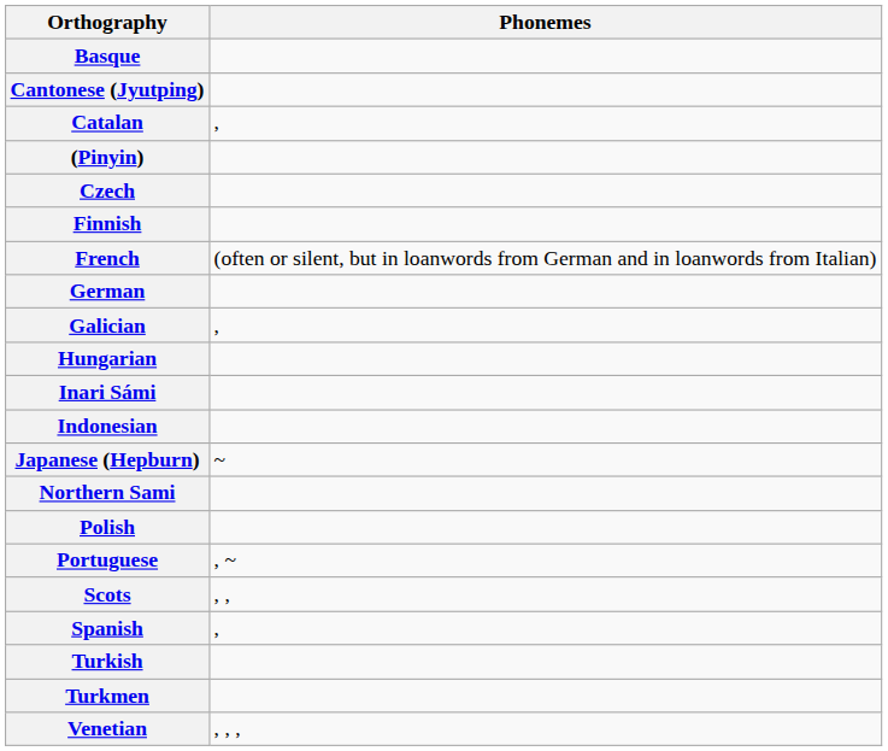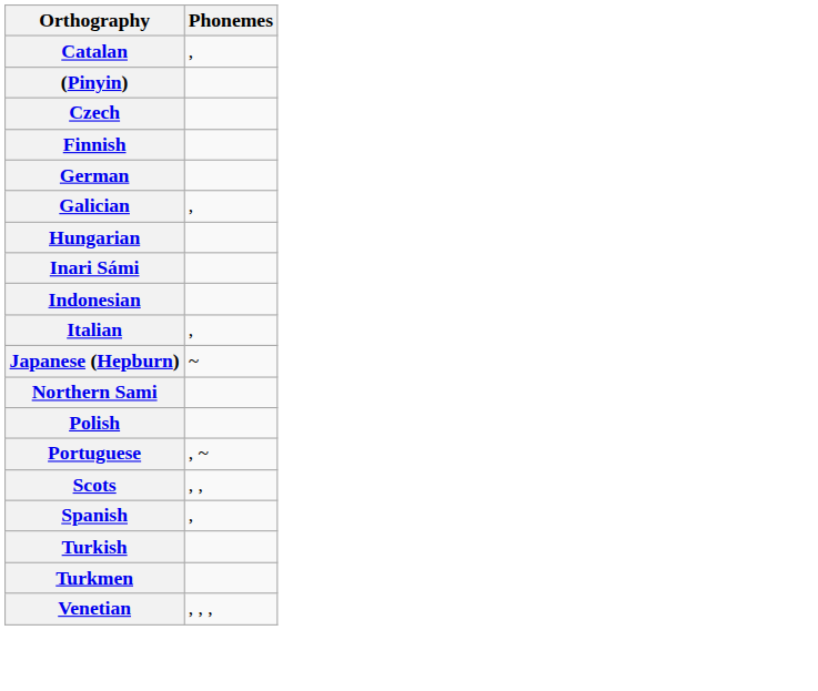 <table class="wikitable mw-collapsible">
 <tr>
 <th>Orthography</th>
 <th>Phonemes</th>
-</tr>
-<tr>
-<th><a href='#'>Basque</a></th>
-<td></td>
-</tr>
-<tr>
-<th><a href='#'>Cantonese</a> (<a href='#'>Jyutping</a>)</th>
-<td></td>
 </tr>
 <tr>
 <th><a href='#'>Catalan</a></th>
 <td>, </td>
 </tr>
 <tr>
 <th> (<a href='#'>Pinyin</a>)</th>
 <td></td>
 </tr>
 <tr>
 <th><a href='#'>Czech</a></th>
 <td></td>
 </tr>
 <tr>
 <th><a href='#'>Finnish</a></th>
 <td></td>
-</tr>
-<tr>
-<th><a href='#'>French</a></th>
-<td> (often  or silent, but  in loanwords from German and  in loanwords from Italian)</td>
 </tr>
 <tr>
 <th><a href='#'>German</a></th>
 <td></td>
 </tr>
 <tr>
 <th><a href='#'>Galician</a></th>
 <td>, </td>
 </tr>
 <tr>
 <th><a href='#'>Hungarian</a></th>
 <td></td>
 </tr>
 <tr>
 <th><a href='#'>Inari Sámi</a></th>
 <td></td>
 </tr>
 <tr>
 <th><a href='#'>Indonesian</a></th>
 <td></td>
+</tr>
+<tr>
+<th><a href='#'>Italian</a></th>
+<td>, </td>
 </tr>
 <tr>
 <th><a href='#'>Japanese</a> (<a href='#'>Hepburn</a>)</th>
 <td>~</td>
 </tr>
 <tr>
 <th><a href='#'>Northern Sami</a></th>
 <td></td>
 </tr>
 <tr>
 <th><a href='#'>Polish</a></th>
 <td></td>
 </tr>
 <tr>
 <th><a href='#'>Portuguese</a></th>
 <td>, ~</td>
 </tr>
 <tr>
 <th><a href='#'>Scots</a></th>
 <td>, , </td>
 </tr>
 <tr>
 <th><a href='#'>Spanish</a></th>
 <td>, </td>
 </tr>
 <tr>
 <th><a href='#'>Turkish</a></th>
 <td></td>
 </tr>
 <tr>
 <th><a href='#'>Turkmen</a></th>
 <td></td>
 </tr>
 <tr>
 <th><a href='#'>Venetian</a></th>
 <td>, , , </td>
 </tr>
 </table>
